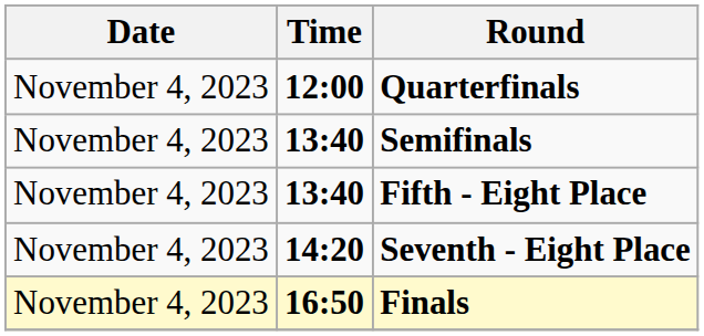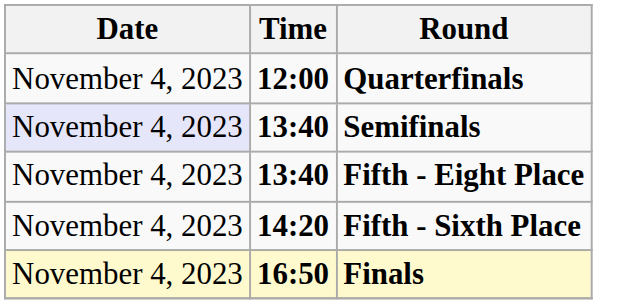 <table class="wikitable">
 <tr>
 <th>Date</th>
 <th>Time</th>
 <th>Round</th>
 </tr>
 <tr>
 <td>November 4, 2023</td>
 <td><strong>12:00</strong></td>
 <td><strong>Quarterfinals</strong></td>
 </tr>
 <tr>
-<td>November 4, 2023</td>
+<td style="background: lavender;">November 4, 2023</td>
 <td><strong>13:40</strong></td>
 <td><strong>Semifinals</strong></td>
 </tr>
 <tr>
 <td>November 4, 2023</td>
 <td><strong>13:40</strong></td>
 <td><strong>Fifth - Eight Place</strong></td>
 </tr>
 <tr>
 <td>November 4, 2023</td>
 <td><strong>14:20</strong></td>
-<td><strong>Seventh - Eight Place</strong></td>
+<td><strong>Fifth - Sixth Place</strong></td>
 </tr>
 <tr style=background:lemonchiffon>
 <td>November 4, 2023</td>
 <td><strong>16:50</strong></td>
 <td><strong>Finals</strong></td>
 </tr>
 <tr>
 </tr>
 </table>
